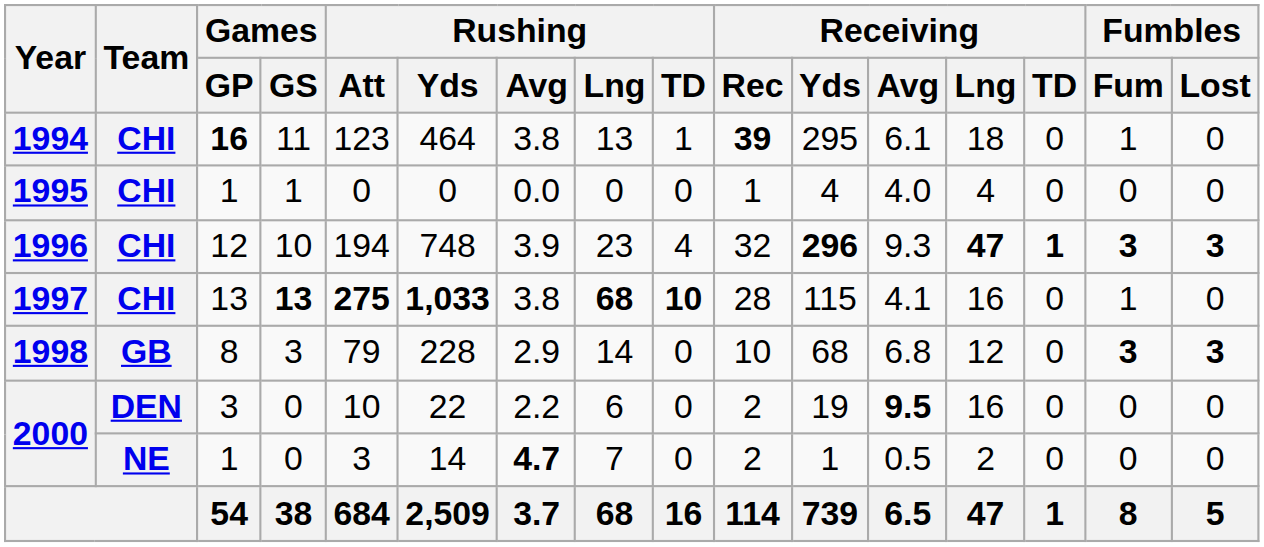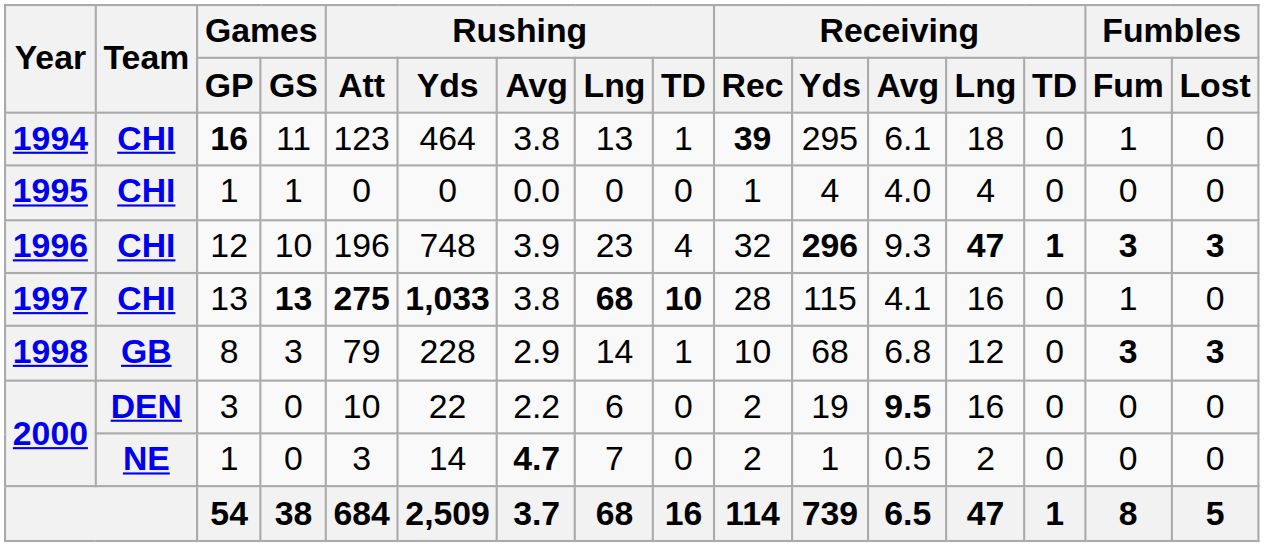 <table class="wikitable" style="text-align:center;">
 <tr>
 <th rowspan="2">Year</th>
 <th rowspan="2">Team</th>
 <th colspan="2">Games</th>
 <th colspan="5">Rushing</th>
 <th colspan="5">Receiving</th>
 <th colspan="2">Fumbles</th>
 </tr>
 <tr>
 <th>GP</th>
 <th>GS</th>
 <th>Att</th>
 <th>Yds</th>
 <th>Avg</th>
 <th>Lng</th>
 <th>TD</th>
 <th>Rec</th>
 <th>Yds</th>
 <th>Avg</th>
 <th>Lng</th>
 <th>TD</th>
 <th>Fum</th>
 <th>Lost</th>
 </tr>
 <tr>
 <th><a href='#'>1994</a></th>
 <th><a href='#'>CHI</a></th>
 <td><strong>16</strong></td>
 <td>11</td>
 <td>123</td>
 <td>464</td>
 <td>3.8</td>
 <td>13</td>
 <td>1</td>
 <td><strong>39</strong></td>
 <td>295</td>
 <td>6.1</td>
 <td>18</td>
 <td>0</td>
 <td>1</td>
 <td>0</td>
 </tr>
 <tr>
 <th><a href='#'>1995</a></th>
 <th><a href='#'>CHI</a></th>
 <td>1</td>
 <td>1</td>
 <td>0</td>
 <td>0</td>
 <td>0.0</td>
 <td>0</td>
 <td>0</td>
 <td>1</td>
 <td>4</td>
 <td>4.0</td>
 <td>4</td>
 <td>0</td>
 <td>0</td>
 <td>0</td>
 </tr>
 <tr>
 <th><a href='#'>1996</a></th>
 <th><a href='#'>CHI</a></th>
 <td>12</td>
 <td>10</td>
-<td>194</td>
+<td>196</td>
 <td>748</td>
 <td>3.9</td>
 <td>23</td>
 <td>4</td>
 <td>32</td>
 <td><strong>296</strong></td>
 <td>9.3</td>
 <td><strong>47</strong></td>
 <td><strong>1</strong></td>
 <td><strong>3</strong></td>
 <td><strong>3</strong></td>
 </tr>
 <tr>
 <th><a href='#'>1997</a></th>
 <th><a href='#'>CHI</a></th>
 <td>13</td>
 <td><strong>13</strong></td>
 <td><strong>275</strong></td>
 <td><strong>1,033</strong></td>
 <td>3.8</td>
 <td><strong>68</strong></td>
 <td><strong>10</strong></td>
 <td>28</td>
 <td>115</td>
 <td>4.1</td>
 <td>16</td>
 <td>0</td>
 <td>1</td>
 <td>0</td>
 </tr>
 <tr>
 <th><a href='#'>1998</a></th>
 <th><a href='#'>GB</a></th>
 <td>8</td>
 <td>3</td>
 <td>79</td>
 <td>228</td>
 <td>2.9</td>
 <td>14</td>
-<td>0</td>
+<td>1</td>
 <td>10</td>
 <td>68</td>
 <td>6.8</td>
 <td>12</td>
 <td>0</td>
 <td><strong>3</strong></td>
 <td><strong>3</strong></td>
 </tr>
 <tr>
 <th rowspan="2"><a href='#'>2000</a></th>
 <th><a href='#'>DEN</a></th>
 <td>3</td>
 <td>0</td>
 <td>10</td>
 <td>22</td>
 <td>2.2</td>
 <td>6</td>
 <td>0</td>
 <td>2</td>
 <td>19</td>
 <td><strong>9.5</strong></td>
 <td>16</td>
 <td>0</td>
 <td>0</td>
 <td>0</td>
 </tr>
 <tr>
 <th><a href='#'>NE</a></th>
 <td>1</td>
 <td>0</td>
 <td>3</td>
 <td>14</td>
 <td><strong>4.7</strong></td>
 <td>7</td>
 <td>0</td>
 <td>2</td>
 <td>1</td>
 <td>0.5</td>
 <td>2</td>
 <td>0</td>
 <td>0</td>
 <td>0</td>
 </tr>
 <tr>
 <th colspan="2"></th>
 <th>54</th>
 <th>38</th>
 <th>684</th>
 <th>2,509</th>
 <th>3.7</th>
 <th>68</th>
 <th>16</th>
 <th>114</th>
 <th>739</th>
 <th>6.5</th>
 <th>47</th>
 <th>1</th>
 <th>8</th>
 <th>5</th>
 </tr>
 </table>
